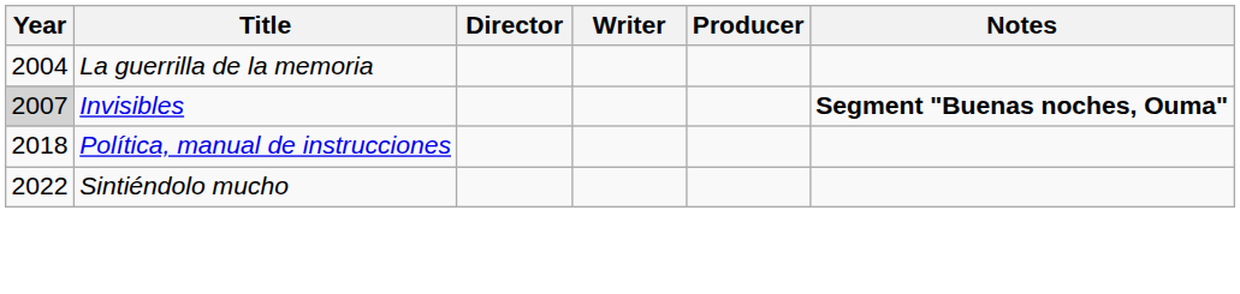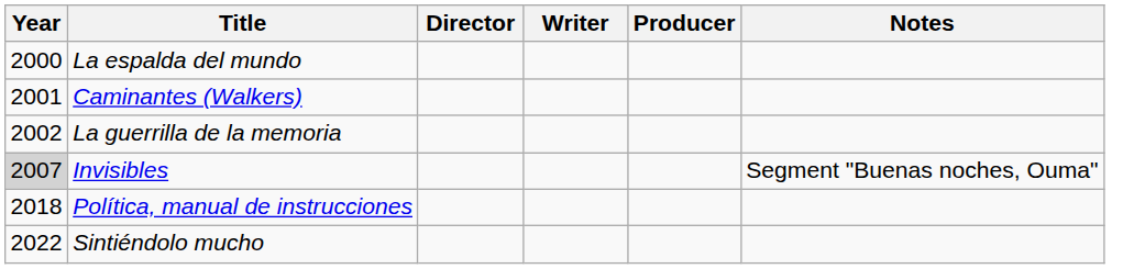 <table class="wikitable">
 <tr>
 <th>Year</th>
 <th>Title</th>
 <th width=65>Director</th>
 <th width=65>Writer</th>
 <th width=65>Producer</th>
 <th>Notes</th>
 </tr>
 <tr>
-<td>2004</td>
+<td>2000</td>
+<td><em>La espalda del mundo</em></td>
+<td></td>
+<td></td>
+<td></td>
+<td></td>
+</tr>
+<tr>
+<td>2001</td>
+<td><em><a href='#'>Caminantes (Walkers)</a></em></td>
+<td></td>
+<td></td>
+<td></td>
+<td></td>
+</tr>
+<tr>
+<td>2002</td>
 <td><em>La guerrilla de la memoria</em></td>
 <td></td>
 <td></td>
 <td></td>
 <td></td>
 </tr>
 <tr>
 <td style="background: lightgrey;">2007</td>
 <td><em><a href='#'>Invisibles</a></em></td>
 <td></td>
 <td></td>
 <td></td>
-<td><strong>Segment "Buenas noches, Ouma"</strong></td>
+<td>Segment "Buenas noches, Ouma"</td>
 </tr>
 <tr>
 <td>2018</td>
 <td><em><a href='#'>Política, manual de instrucciones</a></em></td>
 <td></td>
 <td></td>
 <td></td>
 <td></td>
 </tr>
 <tr>
 <td>2022</td>
 <td><em>Sintiéndolo mucho</em></td>
 <td></td>
 <td></td>
 <td></td>
 <td></td>
 </tr>
 </table>
